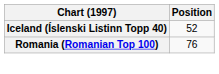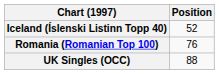 <table class="wikitable sortable plainrowheaders" style="text-align:center">
 <tr>
 <th>Chart (1997)</th>
 <th>Position</th>
 </tr>
 <tr>
 <th scope="row">Iceland (Íslenski Listinn Topp 40)</th>
 <td>52</td>
 </tr>
 <tr>
 <th scope="row">Romania (<a href='#'>Romanian Top 100</a>)</th>
 <td>76</td>
 </tr>
+<tr>
+<th scope="row">UK Singles (OCC)</th>
+<td>88</td>
+</tr>
 </table>
